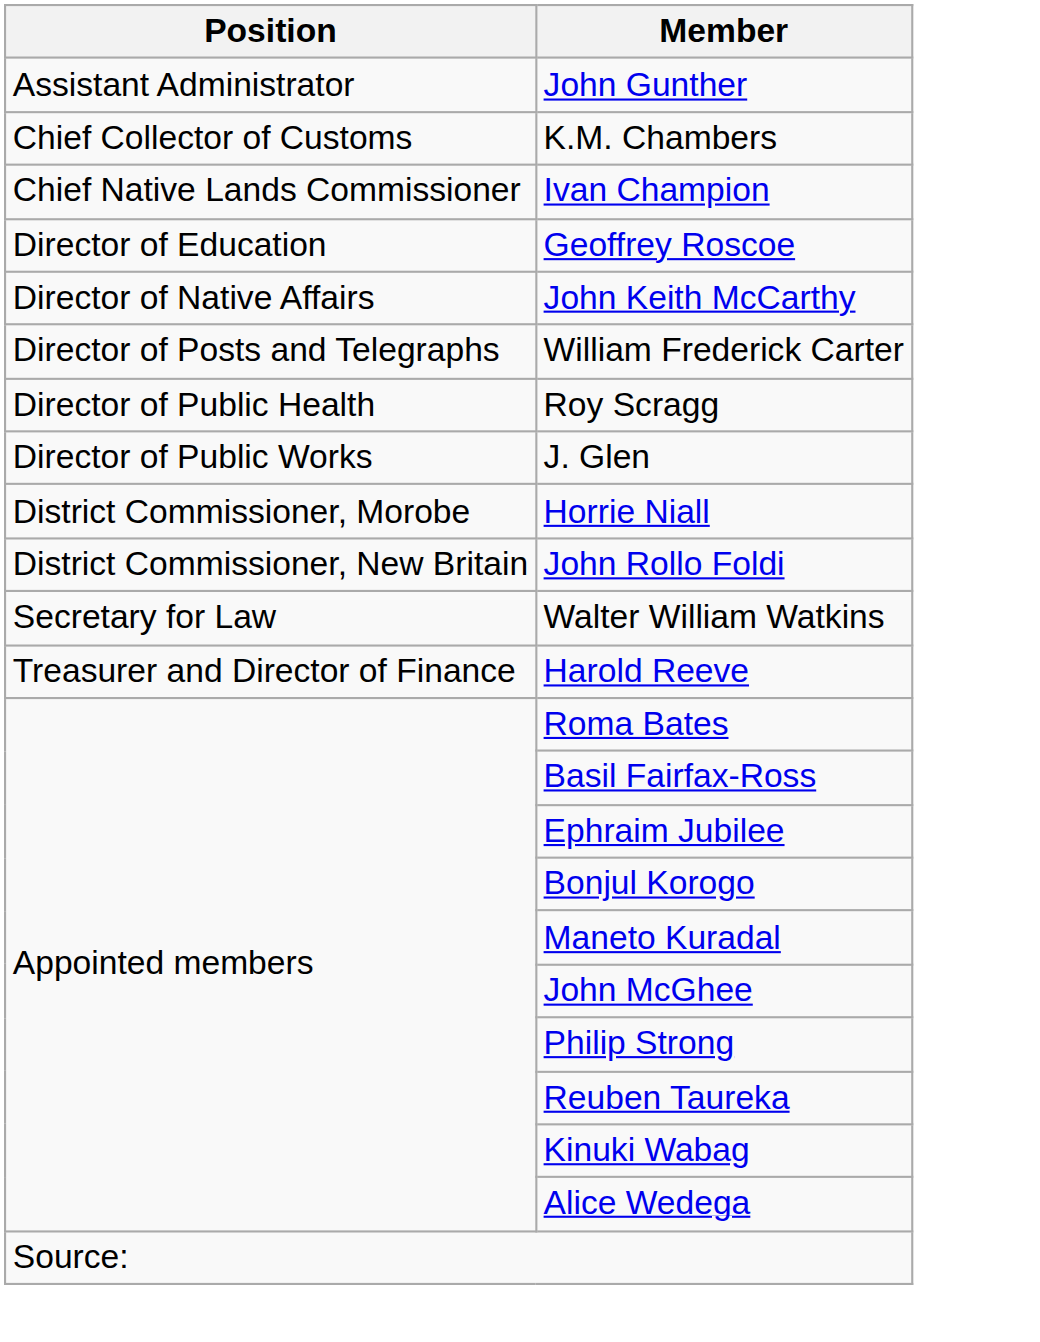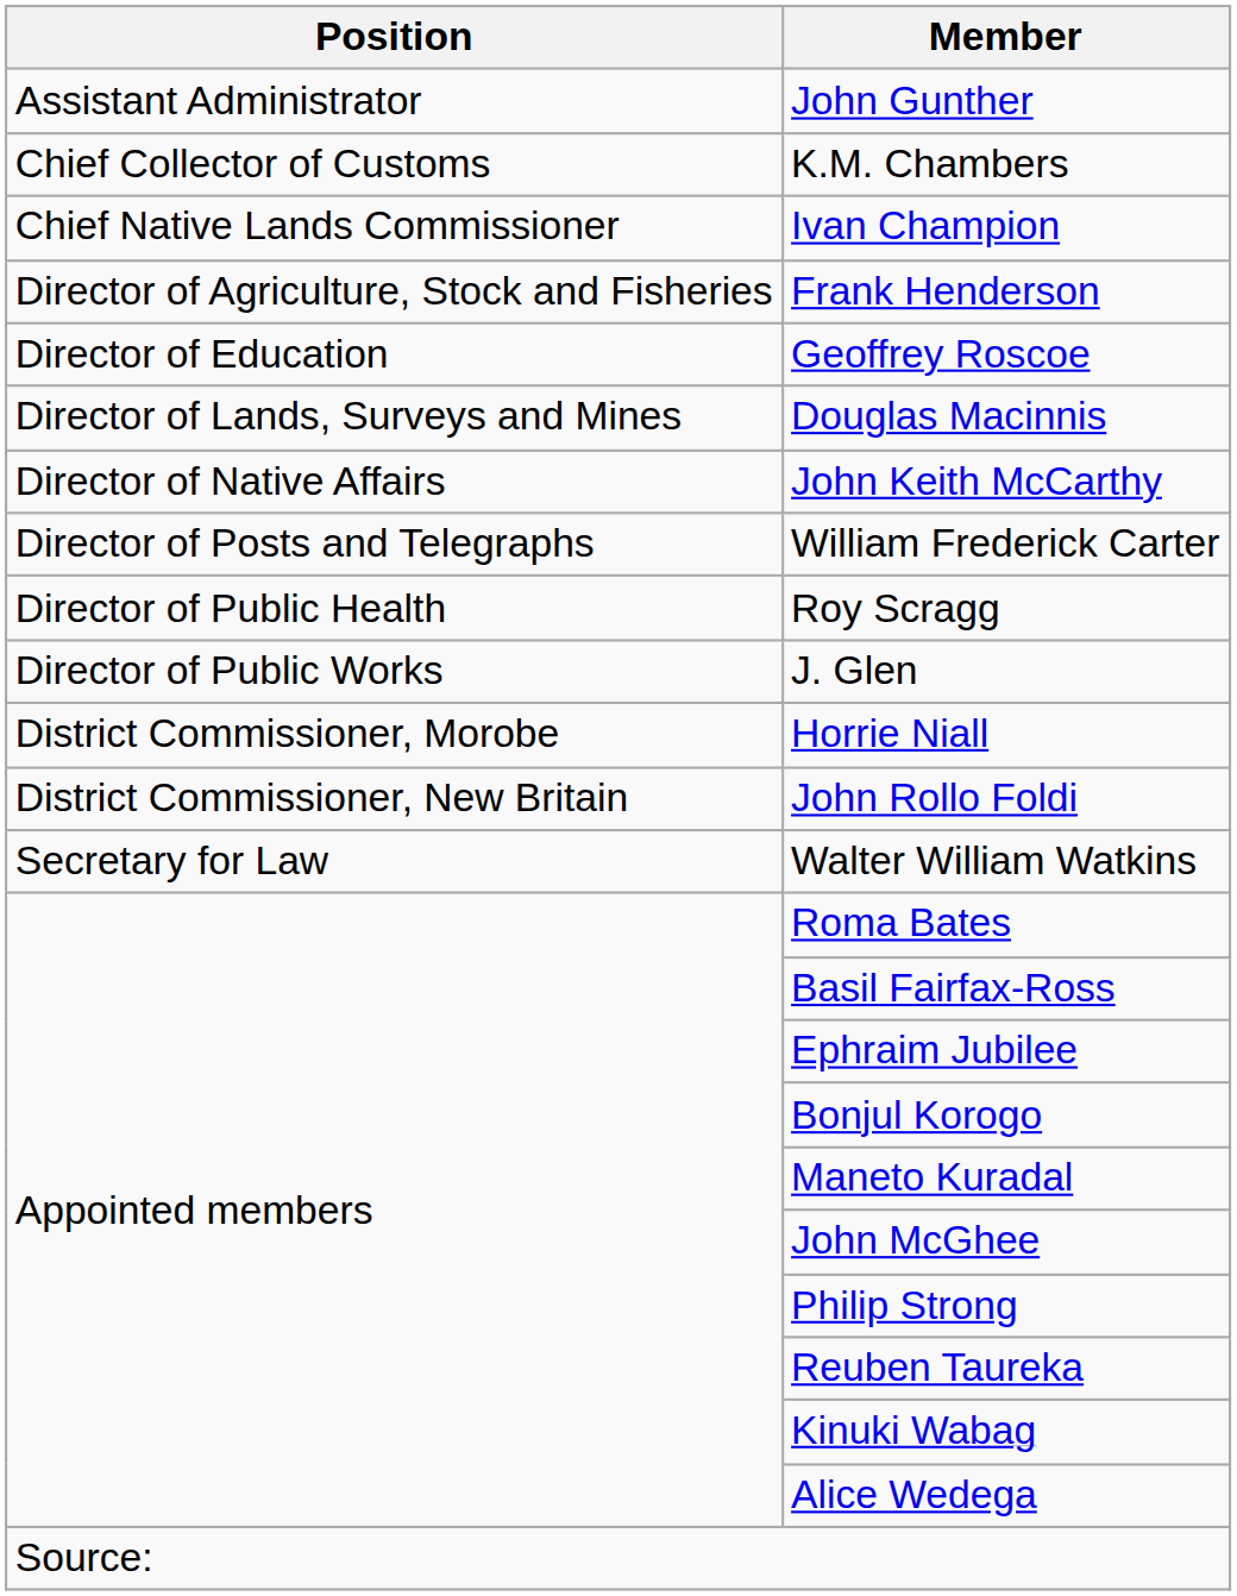 <table class=wikitable>
 <tr>
 <th>Position</th>
 <th>Member</th>
 </tr>
 <tr>
 <td>Assistant Administrator</td>
 <td><a href='#'>John Gunther</a></td>
 </tr>
 <tr>
 <td>Chief Collector of Customs</td>
 <td>K.M. Chambers</td>
 </tr>
 <tr>
 <td>Chief Native Lands Commissioner</td>
 <td><a href='#'>Ivan Champion</a></td>
 </tr>
 <tr>
+<td>Director of Agriculture, Stock and Fisheries</td>
+<td><a href='#'>Frank Henderson</a></td>
+</tr>
+<tr>
 <td>Director of Education</td>
 <td><a href='#'>Geoffrey Roscoe</a></td>
+</tr>
+<tr>
+<td>Director of Lands, Surveys and Mines</td>
+<td><a href='#'>Douglas Macinnis</a></td>
 </tr>
 <tr>
 <td>Director of Native Affairs</td>
 <td><a href='#'>John Keith McCarthy</a></td>
 </tr>
 <tr>
 <td>Director of Posts and Telegraphs</td>
 <td>William Frederick Carter</td>
 </tr>
 <tr>
 <td>Director of Public Health</td>
 <td>Roy Scragg</td>
 </tr>
 <tr>
 <td>Director of Public Works</td>
 <td>J. Glen</td>
 </tr>
 <tr>
 <td>District Commissioner, Morobe</td>
 <td><a href='#'>Horrie Niall</a></td>
 </tr>
 <tr>
 <td>District Commissioner, New Britain</td>
 <td><a href='#'>John Rollo Foldi</a></td>
 </tr>
 <tr>
 <td>Secretary for Law</td>
 <td>Walter William Watkins</td>
-</tr>
-<tr>
-<td>Treasurer and Director of Finance</td>
-<td><a href='#'>Harold Reeve</a></td>
 </tr>
 <tr>
 <td rowspan=10>Appointed members</td>
 <td><a href='#'>Roma Bates</a></td>
 </tr>
 <tr>
 <td><a href='#'>Basil Fairfax-Ross</a></td>
 </tr>
 <tr>
 <td><a href='#'>Ephraim Jubilee</a></td>
 </tr>
 <tr>
 <td><a href='#'>Bonjul Korogo</a></td>
 </tr>
 <tr>
 <td><a href='#'>Maneto Kuradal</a></td>
 </tr>
 <tr>
 <td><a href='#'>John McGhee</a></td>
 </tr>
 <tr>
 <td><a href='#'>Philip Strong</a></td>
 </tr>
 <tr>
 <td><a href='#'>Reuben Taureka</a></td>
 </tr>
 <tr>
 <td><a href='#'>Kinuki Wabag</a></td>
 </tr>
 <tr>
 <td><a href='#'>Alice Wedega</a></td>
 </tr>
 <tr>
 <td colspan=2>Source: </td>
 </tr>
 </table>
